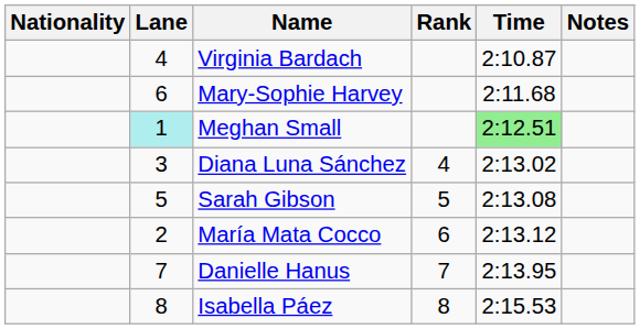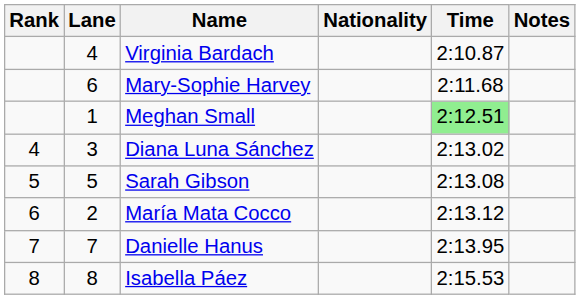 <table class="wikitable sortable" style="text-align:center">
 <tr>
-<th>Nationality</th>
+<th>Rank</th>
 <th>Lane</th>
 <th>Name</th>
-<th>Rank</th>
+<th>Nationality</th>
 <th>Time</th>
 <th>Notes</th>
 </tr>
 <tr>
-<td align=left></td>
+<td></td>
 <td>4</td>
 <td align=left><a href='#'>Virginia Bardach</a></td>
-<td></td>
+<td align=left></td>
 <td>2:10.87</td>
 <td></td>
 </tr>
 <tr>
-<td align=left></td>
+<td></td>
 <td>6</td>
 <td align=left><a href='#'>Mary-Sophie Harvey</a></td>
-<td></td>
+<td align=left></td>
 <td>2:11.68</td>
 <td></td>
 </tr>
 <tr>
+<td></td>
+<td>1</td>
+<td align=left><a href='#'>Meghan Small</a></td>
 <td align=left></td>
-<td style="background: paleturquoise;">1</td>
-<td align=left><a href='#'>Meghan Small</a></td>
-<td></td>
 <td style="background: lightgreen;">2:12.51</td>
 <td></td>
 </tr>
 <tr>
-<td align=left></td>
+<td>4</td>
 <td>3</td>
 <td align=left><a href='#'>Diana Luna Sánchez</a></td>
-<td>4</td>
+<td align=left></td>
 <td>2:13.02</td>
 <td></td>
 </tr>
 <tr>
-<td align=left></td>
+<td>5</td>
 <td>5</td>
 <td align=left><a href='#'>Sarah Gibson</a></td>
-<td>5</td>
+<td align=left></td>
 <td>2:13.08</td>
 <td></td>
 </tr>
 <tr>
-<td align=left></td>
+<td>6</td>
 <td>2</td>
 <td align=left><a href='#'>María Mata Cocco</a></td>
-<td>6</td>
+<td align=left></td>
 <td>2:13.12</td>
 <td></td>
 </tr>
 <tr>
-<td align=left></td>
+<td>7</td>
 <td>7</td>
 <td align=left><a href='#'>Danielle Hanus</a></td>
-<td>7</td>
+<td align=left></td>
 <td>2:13.95</td>
 <td></td>
 </tr>
 <tr>
-<td align=left></td>
+<td>8</td>
 <td>8</td>
 <td align=left><a href='#'>Isabella Páez</a></td>
-<td>8</td>
+<td align=left></td>
 <td>2:15.53</td>
 <td></td>
 </tr>
 </table>
